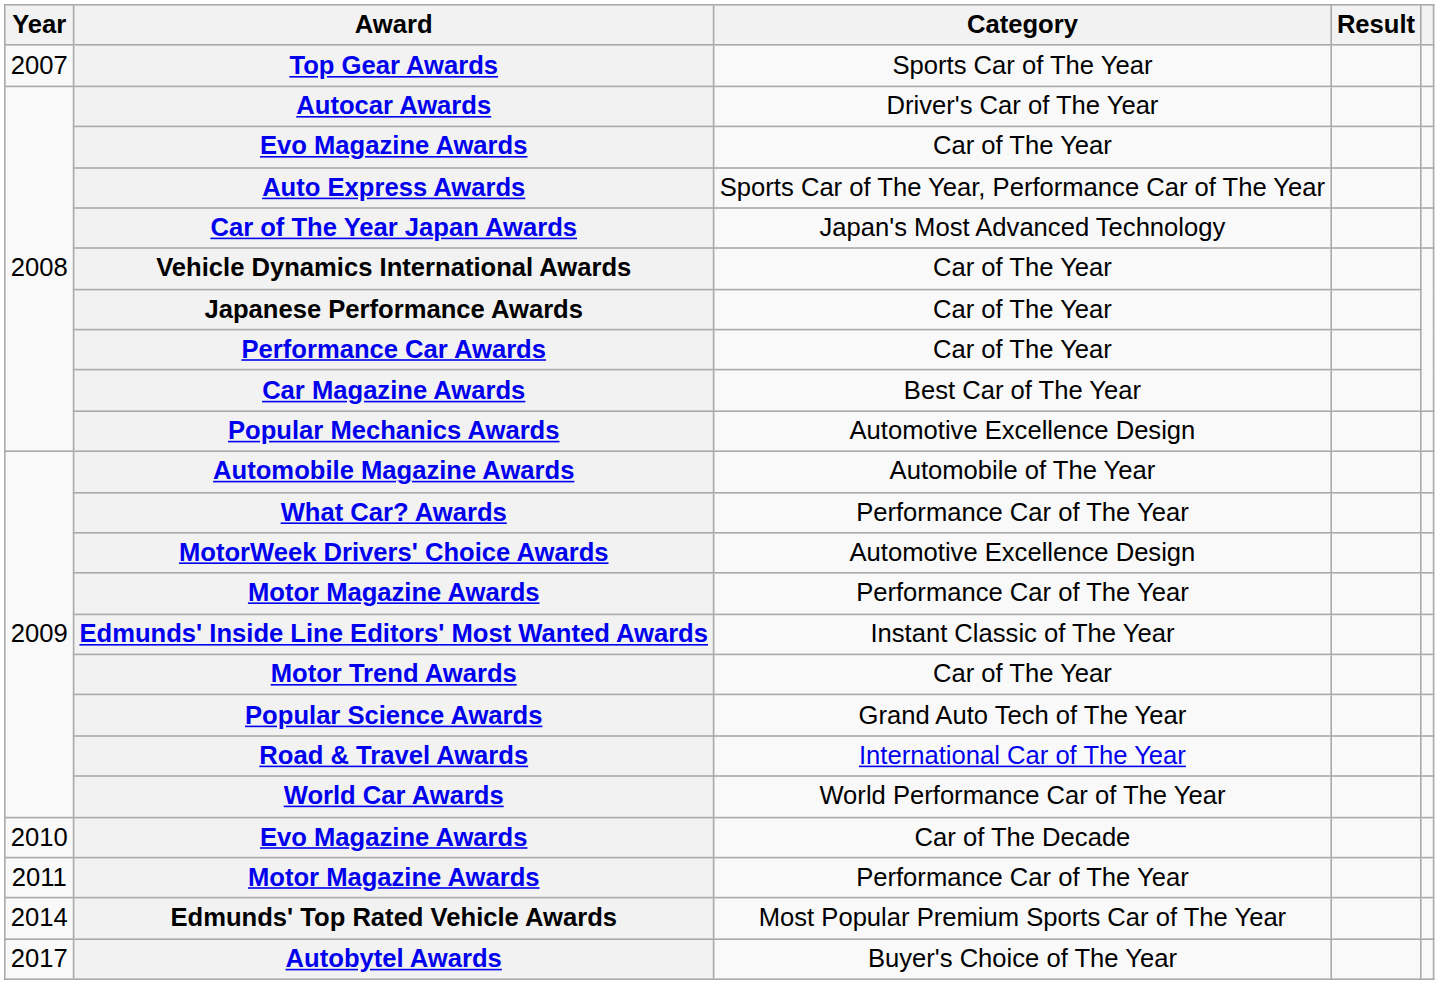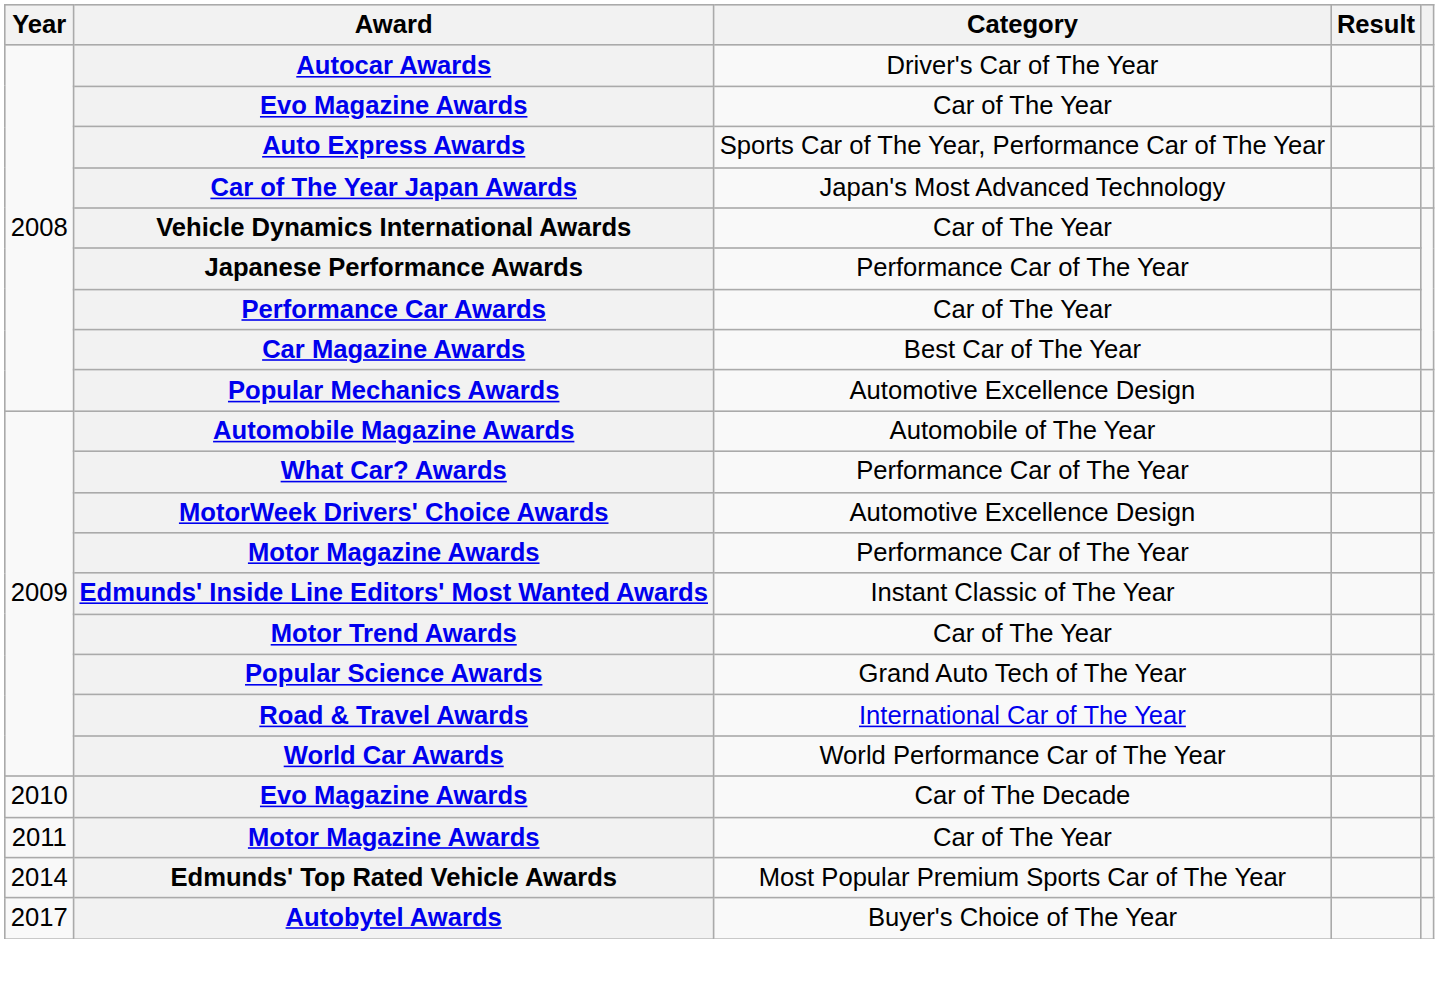 <table class="wikitable sortable" style="text-align:center;">
 <tr>
 <th>Year</th>
 <th>Award</th>
 <th>Category</th>
 <th>Result</th>
 <th class="unsortable"></th>
-</tr>
-<tr>
-<td>2007</td>
-<th><a href='#'>Top Gear Awards</a></th>
-<td>Sports Car of The Year</td>
-<td></td>
-<td style="text-align:center;"></td>
 </tr>
 <tr>
 <td rowspan="9">2008</td>
 <th><a href='#'>Autocar Awards</a></th>
 <td>Driver's Car of The Year</td>
 <td></td>
 <td></td>
 </tr>
 <tr>
 <th><a href='#'>Evo Magazine Awards</a></th>
 <td>Car of The Year</td>
 <td></td>
 <td></td>
 </tr>
 <tr>
 <th><a href='#'>Auto Express Awards</a></th>
 <td>Sports Car of The Year, Performance Car of The Year</td>
 <td></td>
 <td></td>
 </tr>
 <tr>
 <th><a href='#'>Car of The Year Japan Awards</a></th>
 <td>Japan's Most Advanced Technology</td>
 <td></td>
 <td></td>
 </tr>
 <tr>
 <th>Vehicle Dynamics International Awards</th>
 <td>Car of The Year</td>
 <td></td>
 <td rowspan="4"></td>
 </tr>
 <tr>
 <th>Japanese Performance Awards</th>
-<td>Car of The Year</td>
+<td>Performance Car of The Year</td>
 <td></td>
 </tr>
 <tr>
 <th><a href='#'>Performance Car Awards</a></th>
 <td>Car of The Year</td>
 <td></td>
 </tr>
 <tr>
 <th><a href='#'>Car Magazine Awards</a></th>
 <td>Best Car of The Year</td>
 <td></td>
 </tr>
 <tr>
 <th><a href='#'>Popular Mechanics Awards</a></th>
 <td>Automotive Excellence Design</td>
 <td></td>
 <td></td>
 </tr>
 <tr>
 <td rowspan="9">2009</td>
 <th><a href='#'>Automobile Magazine Awards</a></th>
 <td>Automobile of The Year</td>
 <td></td>
 <td></td>
 </tr>
 <tr>
 <th><a href='#'>What Car? Awards</a></th>
 <td>Performance Car of The Year</td>
 <td></td>
 <td></td>
 </tr>
 <tr>
 <th><a href='#'>MotorWeek Drivers' Choice Awards</a></th>
 <td>Automotive Excellence Design</td>
 <td></td>
 <td></td>
 </tr>
 <tr>
 <th><a href='#'>Motor Magazine Awards</a></th>
 <td>Performance Car of The Year</td>
 <td></td>
 <td></td>
 </tr>
 <tr>
 <th><a href='#'>Edmunds' Inside Line Editors' Most Wanted Awards</a></th>
 <td>Instant Classic of The Year</td>
 <td></td>
 <td></td>
 </tr>
 <tr>
 <th><a href='#'>Motor Trend Awards</a></th>
 <td>Car of The Year</td>
 <td></td>
 <td></td>
 </tr>
 <tr>
 <th><a href='#'>Popular Science Awards</a></th>
 <td>Grand Auto Tech of The Year</td>
 <td></td>
 <td></td>
 </tr>
 <tr>
 <th><a href='#'>Road & Travel Awards</a></th>
 <td><a href='#'>International Car of The Year</a></td>
 <td></td>
 <td></td>
 </tr>
 <tr>
 <th><a href='#'>World Car Awards</a></th>
 <td>World Performance Car of The Year</td>
 <td></td>
 <td></td>
 </tr>
 <tr>
 <td>2010</td>
 <th><a href='#'>Evo Magazine Awards</a></th>
 <td>Car of The Decade</td>
 <td></td>
 <td></td>
 </tr>
 <tr>
 <td>2011</td>
 <th><a href='#'>Motor Magazine Awards</a></th>
-<td>Performance Car of The Year</td>
+<td>Car of The Year</td>
 <td></td>
 <td></td>
 </tr>
 <tr>
 <td>2014</td>
 <th>Edmunds' Top Rated Vehicle Awards</th>
 <td>Most Popular Premium Sports Car of The Year</td>
 <td></td>
 <td></td>
 </tr>
 <tr>
 <td>2017</td>
 <th><a href='#'>Autobytel Awards</a></th>
 <td>Buyer's Choice of The Year</td>
 <td></td>
 <td></td>
 </tr>
 </table>
